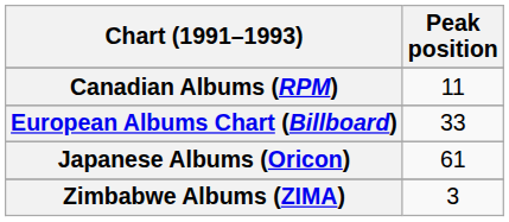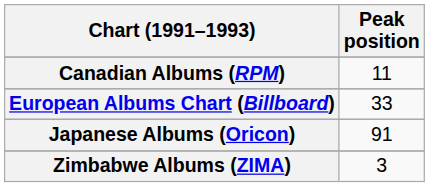 <table class="wikitable sortable plainrowheaders" style="text-align:center">
 <tr>
 <th scope="col">Chart (1991–1993)</th>
 <th scope="col">Peak<br>position</th>
 </tr>
 <tr>
 </tr>
 <tr>
 </tr>
 <tr>
 <th scope="row">Canadian Albums (<em><a href='#'>RPM</a></em>)</th>
 <td>11</td>
 </tr>
 <tr>
 </tr>
 <tr>
 <th scope="row"><a href='#'>European Albums Chart</a> (<em><a href='#'>Billboard</a></em>)</th>
 <td>33</td>
 </tr>
 <tr>
 </tr>
 <tr>
 <th scope="row">Japanese Albums (<a href='#'>Oricon</a>)</th>
-<td>61</td>
+<td>91</td>
 </tr>
 <tr>
 </tr>
 <tr>
 </tr>
 <tr>
 </tr>
 <tr>
 </tr>
 <tr>
 </tr>
 <tr>
 <th scope="row">Zimbabwe Albums (<a href='#'>ZIMA</a>)</th>
 <td>3</td>
 </tr>
 </table>
